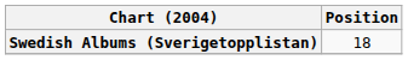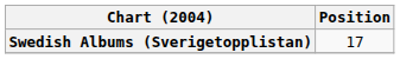 <table class="wikitable sortable plainrowheaders" style="text-align:center;">
 <tr>
 <th scope="col">Chart (2004)</th>
 <th scope="col">Position</th>
 </tr>
 <tr>
 <th scope="row">Swedish Albums (Sverigetopplistan)</th>
-<td>18</td>
+<td>17</td>
 </tr>
 <tr>
 </tr>
 </table>
